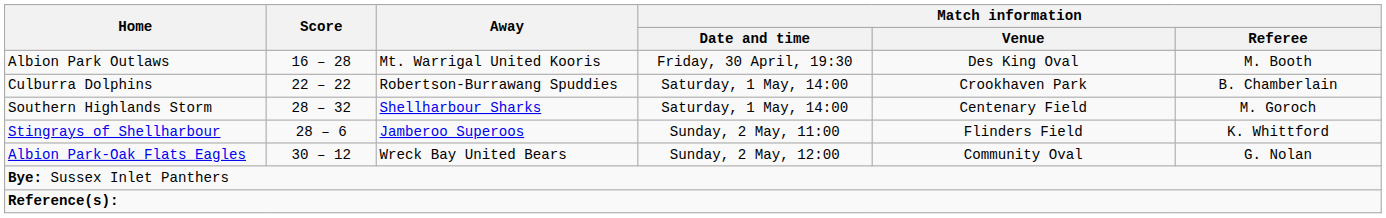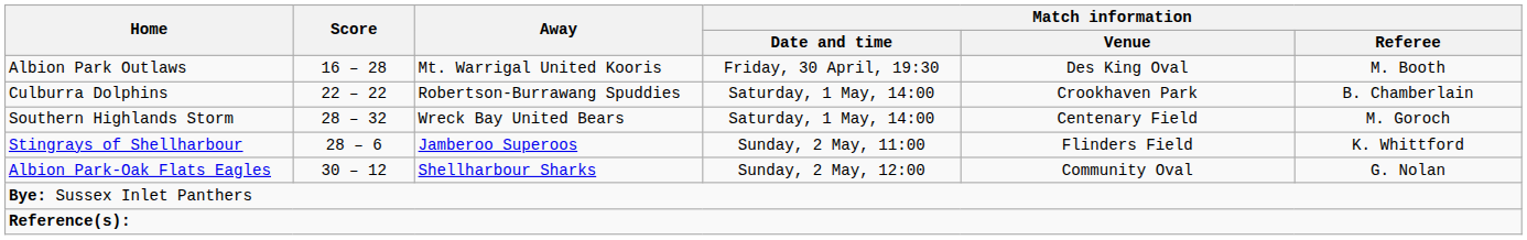 <table class="wikitable" width="100% text-align:center;">
 <tr>
 <th rowspan="2" width="19%">Home</th>
 <th rowspan="2" width="8%">Score</th>
 <th rowspan="2" width="19%">Away</th>
 <th colspan="3">Match information</th>
 </tr>
 <tr bgcolor="#CCCCCC">
 <th width="17%">Date and time</th>
 <th width="22%">Venue</th>
 <th>Referee</th>
 </tr>
 <tr>
 <td> Albion Park Outlaws</td>
 <td style="text-align:center;">16 – 28</td>
 <td> Mt. Warrigal United Kooris</td>
 <td style="text-align:center;">Friday, 30 April, 19:30</td>
 <td style="text-align:center;">Des King Oval</td>
 <td style="text-align:center;">M. Booth</td>
 </tr>
 <tr>
 <td> Culburra Dolphins</td>
 <td style="text-align:center;">22 – 22</td>
 <td> Robertson-Burrawang Spuddies</td>
 <td style="text-align:center;">Saturday, 1 May, 14:00</td>
 <td style="text-align:center;">Crookhaven Park</td>
 <td style="text-align:center;">B. Chamberlain</td>
 </tr>
 <tr>
 <td> Southern Highlands Storm</td>
 <td style="text-align:center;">28 – 32</td>
-<td> <a href='#'>Shellharbour Sharks</a></td>
+<td> Wreck Bay United Bears</td>
 <td style="text-align:center;">Saturday, 1 May, 14:00</td>
 <td style="text-align:center;">Centenary Field</td>
 <td style="text-align:center;">M. Goroch</td>
 </tr>
 <tr>
 <td> <a href='#'>Stingrays of Shellharbour</a></td>
 <td style="text-align:center;">28 – 6</td>
 <td> <a href='#'>Jamberoo Superoos</a></td>
 <td style="text-align:center;">Sunday, 2 May, 11:00</td>
 <td style="text-align:center;">Flinders Field</td>
 <td style="text-align:center;">K. Whittford</td>
 </tr>
 <tr>
 <td> <a href='#'>Albion Park-Oak Flats Eagles</a></td>
 <td style="text-align:center;">30 – 12</td>
-<td> Wreck Bay United Bears</td>
+<td> <a href='#'>Shellharbour Sharks</a></td>
 <td style="text-align:center;">Sunday, 2 May, 12:00</td>
 <td style="text-align:center;">Community Oval</td>
 <td style="text-align:center;">G. Nolan</td>
 </tr>
 <tr>
 <td colspan="6" align="centre"><strong>Bye:</strong>  Sussex Inlet Panthers</td>
 </tr>
 <tr>
 <td colspan="6"><strong>Reference(s):</strong> </td>
 </tr>
 </table>
